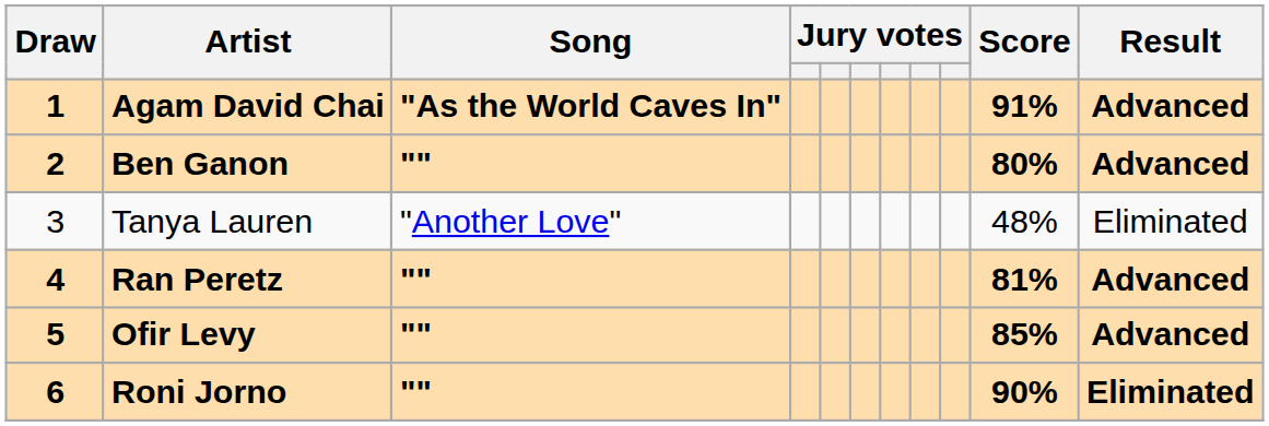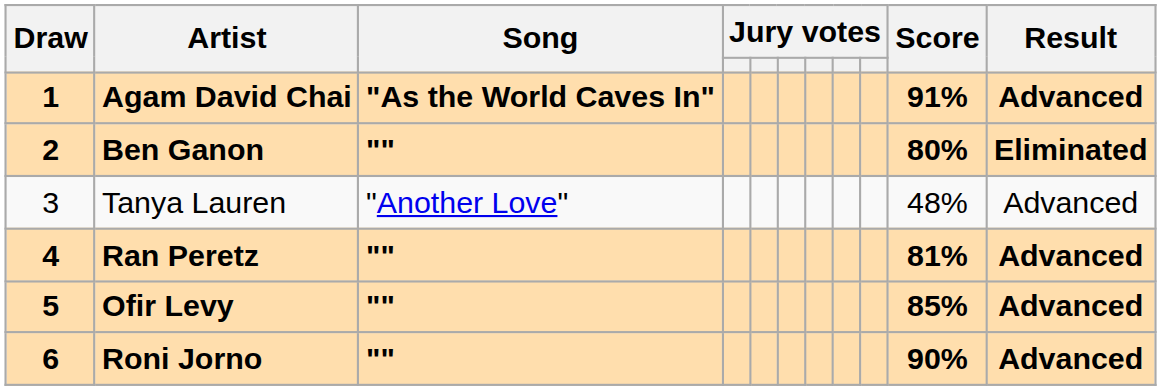 <table class="sortable wikitable" style="margin: 1em auto 1em auto; text-align:center; font-size:90%; line-height:18px;">
 <tr>
 <th rowspan="2">Draw</th>
 <th rowspan="2">Artist</th>
 <th rowspan="2">Song</th>
 <th colspan="6" class="unsortable">Jury votes</th>
 <th rowspan="2">Score</th>
 <th rowspan="2">Result</th>
 </tr>
 <tr>
 <th class="unsortable"></th>
 <th class="unsortable"></th>
 <th class="unsortable"></th>
 <th class="unsortable"></th>
 <th class="unsortable"></th>
 <th class="unsortable"></th>
 </tr>
 <tr style="font-weight:bold; background:navajowhite;">
 <td>1</td>
 <td align="left">Agam David Chai</td>
 <td align="left">"As the World Caves In"</td>
 <td></td>
 <td></td>
 <td></td>
 <td></td>
 <td></td>
 <td></td>
 <td>91%</td>
 <td>Advanced</td>
 </tr>
 <tr style="font-weight:bold; background:navajowhite;">
 <td>2</td>
 <td align="left">Ben Ganon</td>
 <td align="left">""</td>
 <td></td>
 <td></td>
 <td></td>
 <td></td>
 <td></td>
 <td></td>
 <td>80%</td>
-<td>Advanced</td>
+<td>Eliminated</td>
 </tr>
 <tr>
 <td>3</td>
 <td align="left">Tanya Lauren</td>
 <td align="left">"<a href='#'>Another Love</a>"</td>
 <td></td>
 <td></td>
 <td></td>
 <td></td>
 <td></td>
 <td></td>
 <td>48%</td>
-<td>Eliminated</td>
+<td>Advanced</td>
 </tr>
 <tr style="font-weight:bold; background:navajowhite;">
 <td>4</td>
 <td align="left">Ran Peretz</td>
 <td align="left">""</td>
 <td></td>
 <td></td>
 <td></td>
 <td></td>
 <td></td>
 <td></td>
 <td>81%</td>
 <td>Advanced</td>
 </tr>
 <tr style="font-weight:bold; background:navajowhite;">
 <td>5</td>
 <td align="left">Ofir Levy</td>
 <td align="left">""</td>
 <td></td>
 <td></td>
 <td></td>
 <td></td>
 <td></td>
 <td></td>
 <td>85%</td>
 <td>Advanced</td>
 </tr>
 <tr style="font-weight:bold; background:navajowhite;">
 <td>6</td>
 <td align="left">Roni Jorno</td>
 <td align="left">""</td>
 <td></td>
 <td></td>
 <td></td>
 <td></td>
 <td></td>
 <td></td>
 <td>90%</td>
-<td>Eliminated</td>
+<td>Advanced</td>
 </tr>
 </table>
